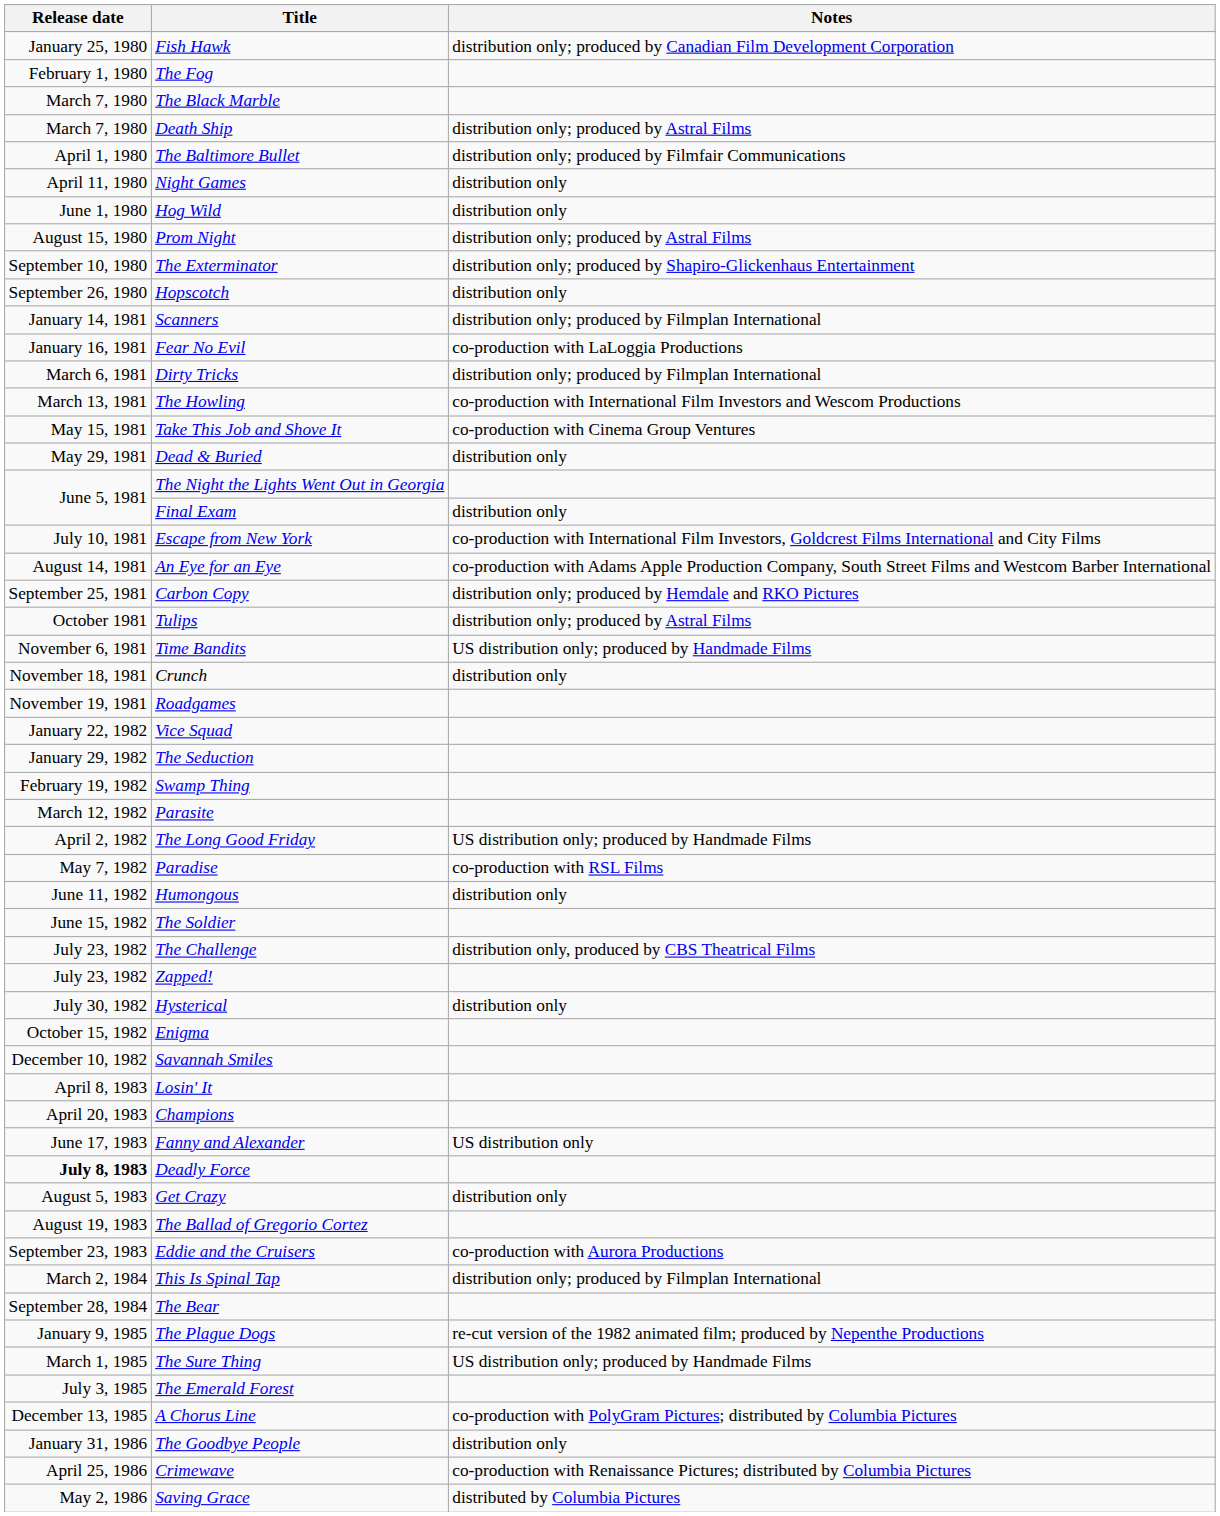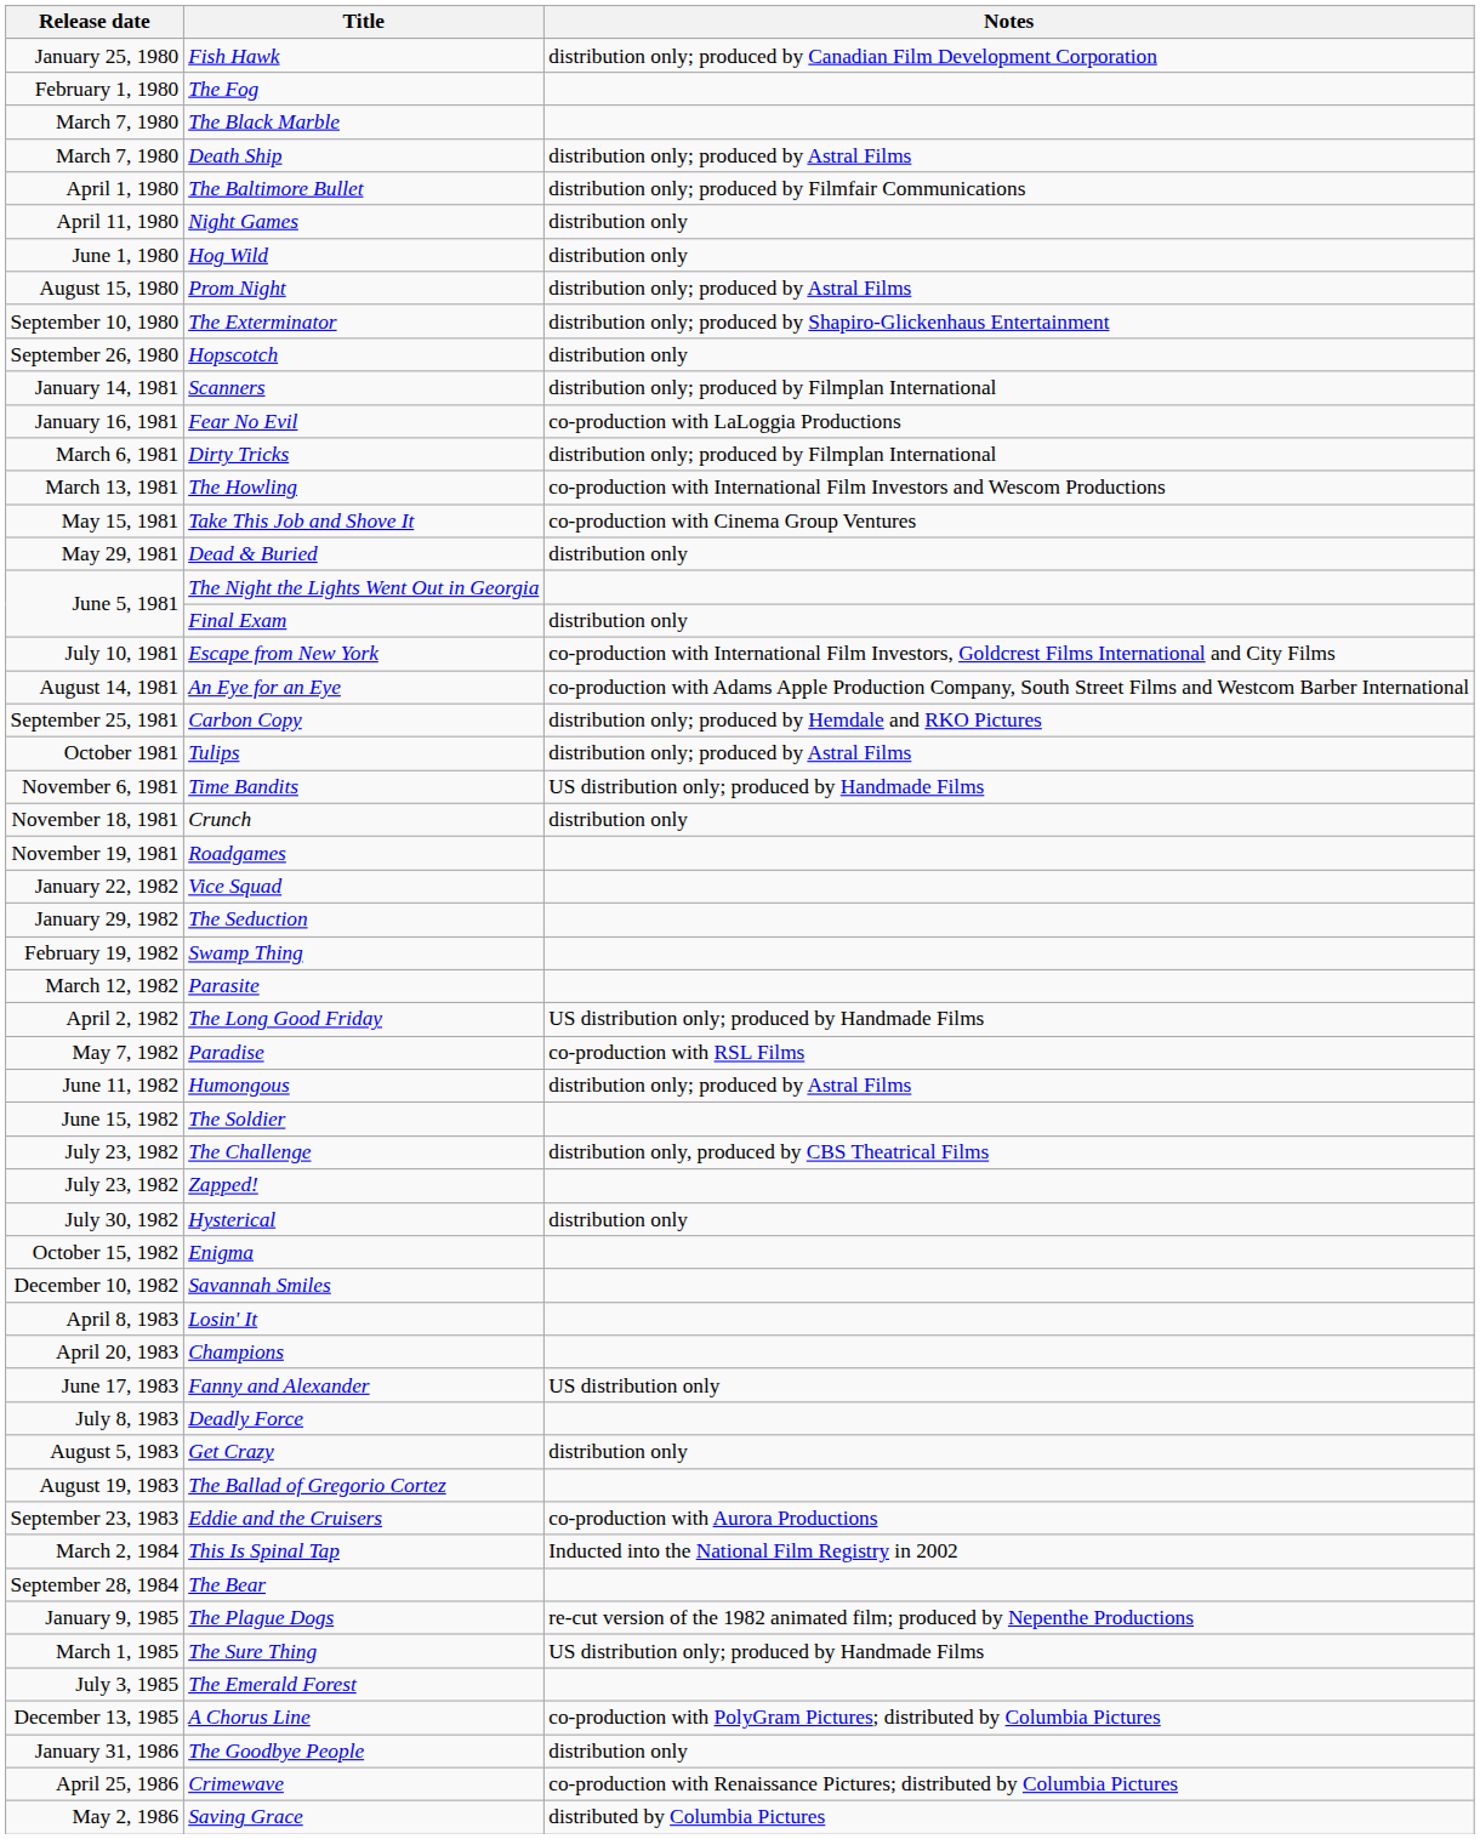 <table class="wikitable sortable">
 <tr>
 <th>Release date</th>
 <th>Title</th>
 <th>Notes</th>
 </tr>
 <tr>
 <td align="right">January 25, 1980</td>
 <td><em><a href='#'>Fish Hawk</a></em></td>
 <td>distribution only; produced by <a href='#'>Canadian Film Development Corporation</a></td>
 </tr>
 <tr>
 <td align="right">February 1, 1980</td>
 <td><em><a href='#'>The Fog</a></em></td>
 <td></td>
 </tr>
 <tr>
 <td align="right">March 7, 1980</td>
 <td><em><a href='#'>The Black Marble</a></em></td>
 <td></td>
 </tr>
 <tr>
 <td align="right">March 7, 1980</td>
 <td><em><a href='#'>Death Ship</a></em></td>
 <td>distribution only; produced by <a href='#'>Astral Films</a></td>
 </tr>
 <tr>
 <td align="right">April 1, 1980</td>
 <td><em><a href='#'>The Baltimore Bullet</a></em></td>
 <td>distribution only; produced by Filmfair Communications</td>
 </tr>
 <tr>
 <td align="right">April 11, 1980</td>
 <td><em><a href='#'>Night Games</a></em></td>
 <td>distribution only</td>
 </tr>
 <tr>
 <td align="right">June 1, 1980</td>
 <td><em><a href='#'>Hog Wild</a></em></td>
 <td>distribution only</td>
 </tr>
 <tr>
 <td align="right">August 15, 1980</td>
 <td><em><a href='#'>Prom Night</a></em></td>
 <td>distribution only; produced by <a href='#'>Astral Films</a></td>
 </tr>
 <tr>
 <td align="right">September 10, 1980</td>
 <td><em><a href='#'>The Exterminator</a></em> </td>
 <td>distribution only; produced by <a href='#'>Shapiro-Glickenhaus Entertainment</a></td>
 </tr>
 <tr>
 <td align="right">September 26, 1980</td>
 <td><em><a href='#'>Hopscotch</a></em> </td>
 <td>distribution only</td>
 </tr>
 <tr>
 <td align="right">January 14, 1981</td>
 <td><em><a href='#'>Scanners</a></em></td>
 <td>distribution only; produced by Filmplan International</td>
 </tr>
 <tr>
 <td align="right">January 16, 1981</td>
 <td><em><a href='#'>Fear No Evil</a></em></td>
 <td>co-production with LaLoggia Productions</td>
 </tr>
 <tr>
 <td align="right">March 6, 1981</td>
 <td><em><a href='#'>Dirty Tricks</a></em></td>
 <td>distribution only; produced by Filmplan International</td>
 </tr>
 <tr>
 <td align="right">March 13, 1981</td>
 <td><em><a href='#'>The Howling</a></em></td>
 <td>co-production with International Film Investors and Wescom Productions</td>
 </tr>
 <tr>
 <td align="right">May 15, 1981</td>
 <td><em><a href='#'>Take This Job and Shove It</a></em></td>
 <td>co-production with Cinema Group Ventures</td>
 </tr>
 <tr>
 <td align="right">May 29, 1981</td>
 <td><em><a href='#'>Dead & Buried</a></em></td>
 <td>distribution only</td>
 </tr>
 <tr>
 <td align="right" rowspan="2">June 5, 1981</td>
 <td><em><a href='#'>The Night the Lights Went Out in Georgia</a></em></td>
 <td></td>
 </tr>
 <tr>
 <td><em><a href='#'>Final Exam</a></em></td>
 <td>distribution only</td>
 </tr>
 <tr>
 <td align="right">July 10, 1981</td>
 <td><em><a href='#'>Escape from New York</a></em></td>
 <td>co-production with International Film Investors, <a href='#'>Goldcrest Films International</a> and City Films</td>
 </tr>
 <tr>
 <td align="right">August 14, 1981</td>
 <td><em><a href='#'>An Eye for an Eye</a></em></td>
 <td>co-production with Adams Apple Production Company, South Street Films and Westcom Barber International</td>
 </tr>
 <tr>
 <td align="right">September 25, 1981</td>
 <td><em><a href='#'>Carbon Copy</a></em> </td>
 <td>distribution only; produced by <a href='#'>Hemdale</a> and <a href='#'>RKO Pictures</a></td>
 </tr>
 <tr>
 <td align="right">October 1981</td>
 <td><em><a href='#'>Tulips</a></em></td>
 <td>distribution only; produced by <a href='#'>Astral Films</a></td>
 </tr>
 <tr>
 <td align="right">November 6, 1981</td>
 <td><em><a href='#'>Time Bandits</a></em> </td>
 <td>US distribution only; produced by <a href='#'>Handmade Films</a></td>
 </tr>
 <tr>
 <td align="right">November 18, 1981</td>
 <td><em>Crunch</em></td>
 <td>distribution only</td>
 </tr>
 <tr>
 <td align="right">November 19, 1981</td>
 <td><em><a href='#'>Roadgames</a></em></td>
 <td></td>
 </tr>
 <tr>
 <td align="right">January 22, 1982</td>
 <td><em><a href='#'>Vice Squad</a></em></td>
 <td></td>
 </tr>
 <tr>
 <td align="right">January 29, 1982</td>
 <td><em><a href='#'>The Seduction</a></em></td>
 <td></td>
 </tr>
 <tr>
 <td align="right">February 19, 1982</td>
 <td><em><a href='#'>Swamp Thing</a></em></td>
 <td></td>
 </tr>
 <tr>
 <td align="right">March 12, 1982</td>
 <td><em><a href='#'>Parasite</a></em></td>
 <td></td>
 </tr>
 <tr>
 <td align="right">April 2, 1982</td>
 <td><em><a href='#'>The Long Good Friday</a></em> </td>
 <td>US distribution only; produced by Handmade Films</td>
 </tr>
 <tr>
 <td align="right">May 7, 1982</td>
 <td><em><a href='#'>Paradise</a></em></td>
 <td>co-production with <a href='#'>RSL Films</a></td>
 </tr>
 <tr>
 <td align="right">June 11, 1982</td>
 <td><em><a href='#'>Humongous</a></em></td>
-<td>distribution only</td>
+<td>distribution only; produced by <a href='#'>Astral Films</a></td>
 </tr>
 <tr>
 <td align="right">June 15, 1982</td>
 <td><em><a href='#'>The Soldier</a></em></td>
 <td></td>
 </tr>
 <tr>
 <td align="right">July 23, 1982</td>
 <td><em><a href='#'>The Challenge</a></em> </td>
 <td>distribution only, produced by <a href='#'>CBS Theatrical Films</a></td>
 </tr>
 <tr>
 <td align="right">July 23, 1982</td>
 <td><em><a href='#'>Zapped!</a></em></td>
 <td></td>
 </tr>
 <tr>
 <td align="right">July 30, 1982</td>
 <td><em><a href='#'>Hysterical</a></em></td>
 <td>distribution only</td>
 </tr>
 <tr>
 <td align="right">October 15, 1982</td>
 <td><em><a href='#'>Enigma</a></em> </td>
 <td></td>
 </tr>
 <tr>
 <td align="right">December 10, 1982</td>
 <td><em><a href='#'>Savannah Smiles</a></em></td>
 <td></td>
 </tr>
 <tr>
 <td align="right">April 8, 1983</td>
 <td><em><a href='#'>Losin' It</a></em></td>
 <td></td>
 </tr>
 <tr>
 <td align="right">April 20, 1983</td>
 <td><em><a href='#'>Champions</a></em></td>
 <td></td>
 </tr>
 <tr>
 <td align="right">June 17, 1983</td>
 <td><em><a href='#'>Fanny and Alexander</a></em></td>
 <td>US distribution only</td>
 </tr>
 <tr>
-<td align="right"><strong>July 8, 1983</strong></td>
+<td align="right">July 8, 1983</td>
 <td><em><a href='#'>Deadly Force</a></em></td>
 <td></td>
 </tr>
 <tr>
 <td align="right">August 5, 1983</td>
 <td><em><a href='#'>Get Crazy</a></em></td>
 <td>distribution only</td>
 </tr>
 <tr>
 <td align="right">August 19, 1983</td>
 <td><em><a href='#'>The Ballad of Gregorio Cortez</a></em></td>
 <td></td>
 </tr>
 <tr>
 <td align="right">September 23, 1983</td>
 <td><em><a href='#'>Eddie and the Cruisers</a></em></td>
 <td>co-production with <a href='#'>Aurora Productions</a></td>
 </tr>
 <tr>
 <td align="right">March 2, 1984</td>
 <td><em><a href='#'>This Is Spinal Tap</a></em></td>
-<td>distribution only; produced by Filmplan International</td>
+<td>Inducted into the <a href='#'>National Film Registry</a> in 2002</td>
 </tr>
 <tr>
 <td align="right">September 28, 1984</td>
 <td><em><a href='#'>The Bear</a></em></td>
 <td></td>
 </tr>
 <tr>
 <td align="right">January 9, 1985</td>
 <td><em><a href='#'>The Plague Dogs</a></em></td>
 <td>re-cut version of the 1982 animated film; produced by <a href='#'>Nepenthe Productions</a></td>
 </tr>
 <tr>
 <td align="right">March 1, 1985</td>
 <td><em><a href='#'>The Sure Thing</a></em></td>
 <td>US distribution only; produced by Handmade Films</td>
 </tr>
 <tr>
 <td align="right">July 3, 1985</td>
 <td><em><a href='#'>The Emerald Forest</a></em></td>
 <td></td>
 </tr>
 <tr>
 <td align="right">December 13, 1985</td>
 <td><em><a href='#'>A Chorus Line</a></em></td>
 <td>co-production with <a href='#'>PolyGram Pictures</a>; distributed by <a href='#'>Columbia Pictures</a></td>
 </tr>
 <tr>
 <td align="right">January 31, 1986</td>
 <td><em><a href='#'>The Goodbye People</a></em></td>
 <td>distribution only</td>
 </tr>
 <tr>
 <td align="right">April 25, 1986</td>
 <td><em><a href='#'>Crimewave</a></em></td>
 <td>co-production with Renaissance Pictures; distributed by <a href='#'>Columbia Pictures</a></td>
 </tr>
 <tr>
 <td align="right">May 2, 1986</td>
 <td><em><a href='#'>Saving Grace</a></em></td>
 <td>distributed by <a href='#'>Columbia Pictures</a></td>
 </tr>
 </table>
